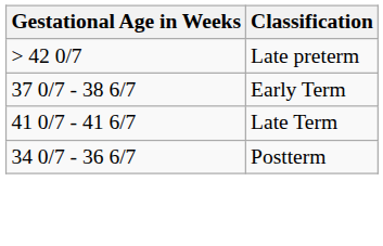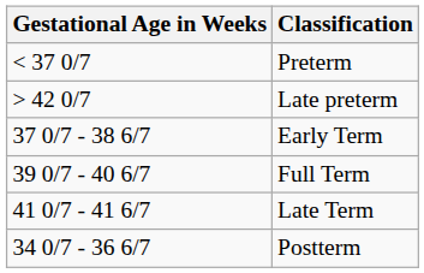 <table class="wikitable" align="right">
 <tr>
 <th>Gestational Age in Weeks</th>
 <th>Classification</th>
+</tr>
+<tr>
+<td>< 37 0/7</td>
+<td>Preterm</td>
 </tr>
 <tr>
 <td>> 42 0/7</td>
 <td>Late preterm</td>
 </tr>
 <tr>
 <td>37 0/7 - 38 6/7</td>
 <td>Early Term</td>
 </tr>
 <tr>
+<td>39 0/7 - 40 6/7</td>
+<td>Full Term</td>
+</tr>
+<tr>
 <td>41 0/7 - 41 6/7</td>
 <td>Late Term</td>
 </tr>
 <tr>
 <td>34 0/7 - 36 6/7</td>
 <td>Postterm</td>
 </tr>
 </table>
